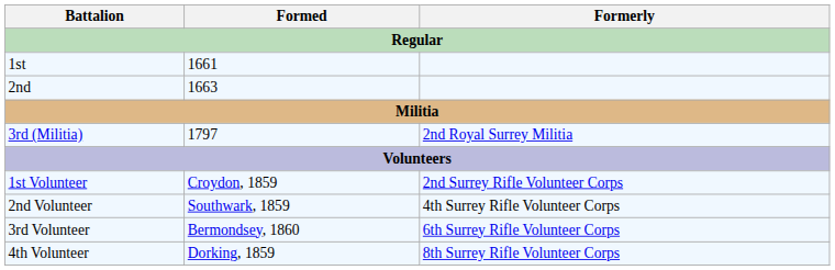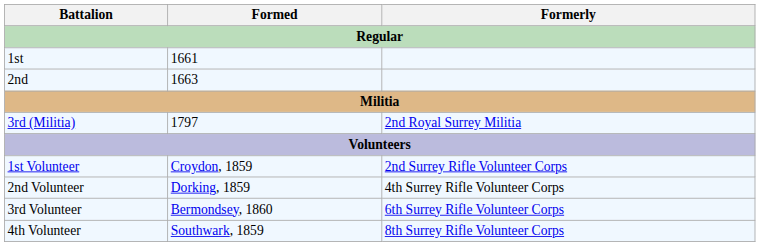 <table class="wikitable" style="width:100%;">
 <tr>
 <th>Battalion</th>
 <th>Formed</th>
 <th>Formerly</th>
 </tr>
 <tr>
 <th colspan="5" style="background:#bdb;">Regular</th>
 </tr>
 <tr style="background:#f0f8ff;">
 <td>1st</td>
 <td>1661</td>
 <td></td>
 </tr>
 <tr style="background:#f0f8ff;">
 <td>2nd</td>
 <td>1663</td>
 <td></td>
 </tr>
 <tr>
 <th colspan="5" style="background:#deb887;">Militia</th>
 </tr>
 <tr style="background:#f0f8ff;">
 <td><a href='#'>3rd (Militia)</a></td>
 <td>1797</td>
 <td><a href='#'>2nd Royal Surrey Militia</a></td>
 </tr>
 <tr>
 <th colspan="5" style="background:#bbd;">Volunteers</th>
 </tr>
 <tr style="background:#f0f8ff;">
 <td><a href='#'>1st Volunteer</a></td>
 <td><a href='#'>Croydon</a>, 1859</td>
 <td><a href='#'>2nd Surrey Rifle Volunteer Corps</a></td>
 </tr>
 <tr style="background:#f0f8ff;">
 <td>2nd Volunteer</td>
-<td><a href='#'>Southwark</a>, 1859</td>
+<td><a href='#'>Dorking</a>, 1859</td>
 <td>4th Surrey Rifle Volunteer Corps</td>
 </tr>
 <tr style="background:#f0f8ff;">
 <td>3rd Volunteer</td>
 <td><a href='#'>Bermondsey</a>, 1860</td>
 <td><a href='#'>6th Surrey Rifle Volunteer Corps</a></td>
 </tr>
 <tr style="background:#f0f8ff;">
 <td>4th Volunteer</td>
-<td><a href='#'>Dorking</a>, 1859</td>
+<td><a href='#'>Southwark</a>, 1859</td>
 <td><a href='#'>8th Surrey Rifle Volunteer Corps</a></td>
 </tr>
 </table>
